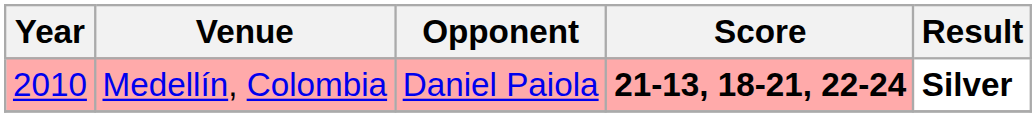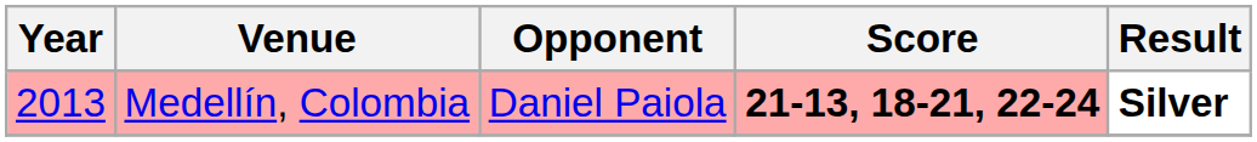 <table class="sortable wikitable" style="font-size: 90%;">
 <tr>
 <th>Year</th>
 <th>Venue</th>
 <th>Opponent</th>
 <th>Score</th>
 <th>Result</th>
 </tr>
 <tr style="background:#FFAAAA">
-<td align="center"><a href='#'>2010</a></td>
+<td align="center"><a href='#'>2013</a></td>
 <td align="left"><a href='#'>Medellín</a>, <a href='#'>Colombia</a></td>
 <td align="left"> <a href='#'>Daniel Paiola</a></td>
 <td align="left"><strong>21-13, 18-21, 22-24</strong></td>
 <td style="text-align:left; background:white"> <strong>Silver</strong></td>
 </tr>
 <tr>
 </tr>
 </table>
